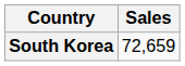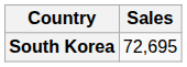 <table class="wikitable plainrowheaders">
 <tr>
 <th>Country</th>
 <th>Sales</th>
 </tr>
 <tr>
 <th scope="row">South Korea</th>
-<td align="center">72,659</td>
+<td align="center">72,695</td>
 </tr>
 </table>
